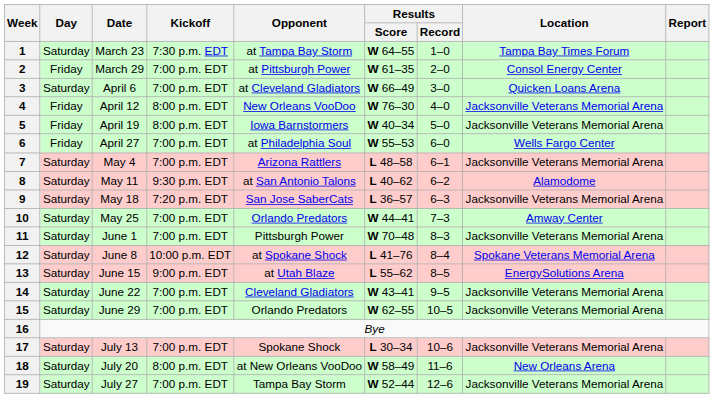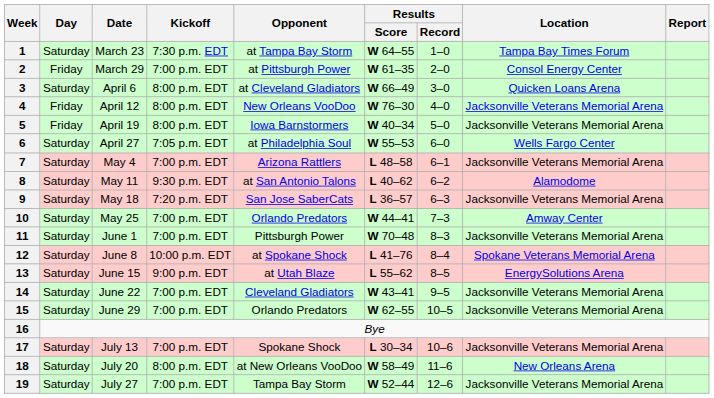 <table class="wikitable" style="font-size: 95%;">
 <tr>
 <th rowspan=2>Week</th>
 <th rowspan=2>Day</th>
 <th rowspan=2>Date</th>
 <th rowspan=2>Kickoff</th>
 <th rowspan=2>Opponent</th>
 <th colspan=2>Results</th>
 <th rowspan=2>Location</th>
 <th rowspan=2>Report</th>
 </tr>
 <tr>
 <th>Score</th>
 <th>Record</th>
 </tr>
 <tr style= background:#ccffcc>
 <th align="center"><strong>1</strong></th>
 <td align="center">Saturday</td>
 <td align="center">March 23</td>
 <td align="center">7:30 p.m. <a href='#'>EDT</a></td>
 <td align="center">at <a href='#'>Tampa Bay Storm</a></td>
 <td align="center"><strong>W</strong> 64–55</td>
 <td align="center">1–0</td>
 <td align="center"><a href='#'>Tampa Bay Times Forum</a></td>
 <td align="center"></td>
 </tr>
 <tr style= background:#ccffcc>
 <th align="center"><strong>2</strong></th>
 <td align="center">Friday</td>
 <td align="center">March 29</td>
 <td align="center">7:00 p.m. EDT</td>
 <td align="center">at <a href='#'>Pittsburgh Power</a></td>
 <td align="center"><strong>W</strong> 61–35</td>
 <td align="center">2–0</td>
 <td align="center"><a href='#'>Consol Energy Center</a></td>
 <td align="center"></td>
 </tr>
 <tr style= background:#ccffcc>
 <th align="center"><strong>3</strong></th>
 <td align="center">Saturday</td>
 <td align="center">April 6</td>
-<td align="center">7:00 p.m. EDT</td>
+<td align="center">8:00 p.m. EDT</td>
 <td align="center">at <a href='#'>Cleveland Gladiators</a></td>
 <td align="center"><strong>W</strong> 66–49</td>
 <td align="center">3–0</td>
 <td align="center"><a href='#'>Quicken Loans Arena</a></td>
 <td align="center"></td>
 </tr>
 <tr style= background:#ccffcc>
 <th align="center"><strong>4</strong></th>
 <td align="center">Friday</td>
 <td align="center">April 12</td>
 <td align="center">8:00 p.m. EDT</td>
 <td align="center"><a href='#'>New Orleans VooDoo</a></td>
 <td align="center"><strong>W</strong> 76–30</td>
 <td align="center">4–0</td>
 <td align="center"><a href='#'>Jacksonville Veterans Memorial Arena</a></td>
 <td align="center"></td>
 </tr>
 <tr style= background:#ccffcc>
 <th align="center"><strong>5</strong></th>
 <td align="center">Friday</td>
 <td align="center">April 19</td>
 <td align="center">8:00 p.m. EDT</td>
 <td align="center"><a href='#'>Iowa Barnstormers</a></td>
 <td align="center"><strong>W</strong> 40–34</td>
 <td align="center">5–0</td>
 <td align="center">Jacksonville Veterans Memorial Arena</td>
 <td align="center"></td>
 </tr>
 <tr style= background:#ccffcc>
 <th align="center"><strong>6</strong></th>
-<td align="center">Friday</td>
+<td align="center">Saturday</td>
 <td align="center">April 27</td>
-<td align="center">7:00 p.m. EDT</td>
+<td align="center">7:05 p.m. EDT</td>
 <td align="center">at <a href='#'>Philadelphia Soul</a></td>
 <td align="center"><strong>W</strong> 55–53</td>
 <td align="center">6–0</td>
 <td align="center"><a href='#'>Wells Fargo Center</a></td>
 <td align="center"></td>
 </tr>
 <tr style= background:#ffcccc>
 <th align="center"><strong>7</strong></th>
 <td align="center">Saturday</td>
 <td align="center">May 4</td>
 <td align="center">7:00 p.m. EDT</td>
 <td align="center"><a href='#'>Arizona Rattlers</a></td>
 <td align="center"><strong>L</strong> 48–58</td>
 <td align="center">6–1</td>
 <td align="center">Jacksonville Veterans Memorial Arena</td>
 <td align="center"></td>
 </tr>
 <tr style= background:#ffcccc>
 <th align="center"><strong>8</strong></th>
 <td align="center">Saturday</td>
 <td align="center">May 11</td>
 <td align="center">9:30 p.m. EDT</td>
 <td align="center">at <a href='#'>San Antonio Talons</a></td>
 <td align="center"><strong>L</strong> 40–62</td>
 <td align="center">6–2</td>
 <td align="center"><a href='#'>Alamodome</a></td>
 <td align="center"></td>
 </tr>
 <tr style= background:#ffcccc>
 <th align="center"><strong>9</strong></th>
 <td align="center">Saturday</td>
 <td align="center">May 18</td>
 <td align="center">7:20 p.m. EDT</td>
 <td align="center"><a href='#'>San Jose SaberCats</a></td>
 <td align="center"><strong>L</strong> 36–57</td>
 <td align="center">6–3</td>
 <td align="center">Jacksonville Veterans Memorial Arena</td>
 <td align="center"></td>
 </tr>
 <tr style= background:#ccffcc>
 <th align="center"><strong>10</strong></th>
 <td align="center">Saturday</td>
 <td align="center">May 25</td>
 <td align="center">7:00 p.m. EDT</td>
 <td align="center"><a href='#'>Orlando Predators</a></td>
 <td align="center"><strong>W</strong> 44–41</td>
 <td align="center">7–3</td>
 <td align="center"><a href='#'>Amway Center</a></td>
 <td align="center"></td>
 </tr>
 <tr style= background:#ccffcc>
 <th align="center"><strong>11</strong></th>
 <td align="center">Saturday</td>
 <td align="center">June 1</td>
 <td align="center">7:00 p.m. EDT</td>
 <td align="center">Pittsburgh Power</td>
 <td align="center"><strong>W</strong> 70–48</td>
 <td align="center">8–3</td>
 <td align="center">Jacksonville Veterans Memorial Arena</td>
 <td align="center"></td>
 </tr>
 <tr style= background:#ffcccc>
 <th align="center"><strong>12</strong></th>
 <td align="center">Saturday</td>
 <td align="center">June 8</td>
 <td align="center">10:00 p.m. EDT</td>
 <td align="center">at <a href='#'>Spokane Shock</a></td>
 <td align="center"><strong>L</strong> 41–76</td>
 <td align="center">8–4</td>
 <td align="center"><a href='#'>Spokane Veterans Memorial Arena</a></td>
 <td align="center"></td>
 </tr>
 <tr style= background:#ffcccc>
 <th align="center"><strong>13</strong></th>
 <td align="center">Saturday</td>
 <td align="center">June 15</td>
 <td align="center">9:00 p.m. EDT</td>
 <td align="center">at <a href='#'>Utah Blaze</a></td>
 <td align="center"><strong>L</strong> 55–62</td>
 <td align="center">8–5</td>
 <td align="center"><a href='#'>EnergySolutions Arena</a></td>
 <td align="center"></td>
 </tr>
 <tr style= background:#ccffcc>
 <th align="center"><strong>14</strong></th>
 <td align="center">Saturday</td>
 <td align="center">June 22</td>
 <td align="center">7:00 p.m. EDT</td>
 <td align="center"><a href='#'>Cleveland Gladiators</a></td>
 <td align="center"><strong>W</strong> 43–41</td>
 <td align="center">9–5</td>
 <td align="center">Jacksonville Veterans Memorial Arena</td>
 <td align="center"></td>
 </tr>
 <tr style= background:#ccffcc>
 <th align="center"><strong>15</strong></th>
 <td align="center">Saturday</td>
 <td align="center">June 29</td>
 <td align="center">7:00 p.m. EDT</td>
 <td align="center">Orlando Predators</td>
 <td align="center"><strong>W</strong> 62–55</td>
 <td align="center">10–5</td>
 <td align="center">Jacksonville Veterans Memorial Arena</td>
 <td align="center"></td>
 </tr>
 <tr style=>
 <th align="center"><strong>16</strong></th>
 <td colspan=9 align="center" valign="middle"><em>Bye</em></td>
 </tr>
 <tr style= background:#ffcccc>
 <th align="center"><strong>17</strong></th>
 <td align="center">Saturday</td>
 <td align="center">July 13</td>
 <td align="center">7:00 p.m. EDT</td>
 <td align="center">Spokane Shock</td>
 <td align="center"><strong>L</strong> 30–34</td>
 <td align="center">10–6</td>
 <td align="center">Jacksonville Veterans Memorial Arena</td>
 <td align="center"></td>
 </tr>
 <tr style= background:#ccffcc>
 <th align="center"><strong>18</strong></th>
 <td align="center">Saturday</td>
 <td align="center">July 20</td>
 <td align="center">8:00 p.m. EDT</td>
 <td align="center">at New Orleans VooDoo</td>
 <td align="center"><strong>W</strong> 58–49</td>
 <td align="center">11–6</td>
 <td align="center"><a href='#'>New Orleans Arena</a></td>
 <td align="center"></td>
 </tr>
 <tr style= background:#ccffcc>
 <th align="center"><strong>19</strong></th>
 <td align="center">Saturday</td>
 <td align="center">July 27</td>
 <td align="center">7:00 p.m. EDT</td>
 <td align="center">Tampa Bay Storm</td>
 <td align="center"><strong>W</strong> 52–44</td>
 <td align="center">12–6</td>
 <td align="center">Jacksonville Veterans Memorial Arena</td>
 <td align="center"></td>
 </tr>
 </table>
